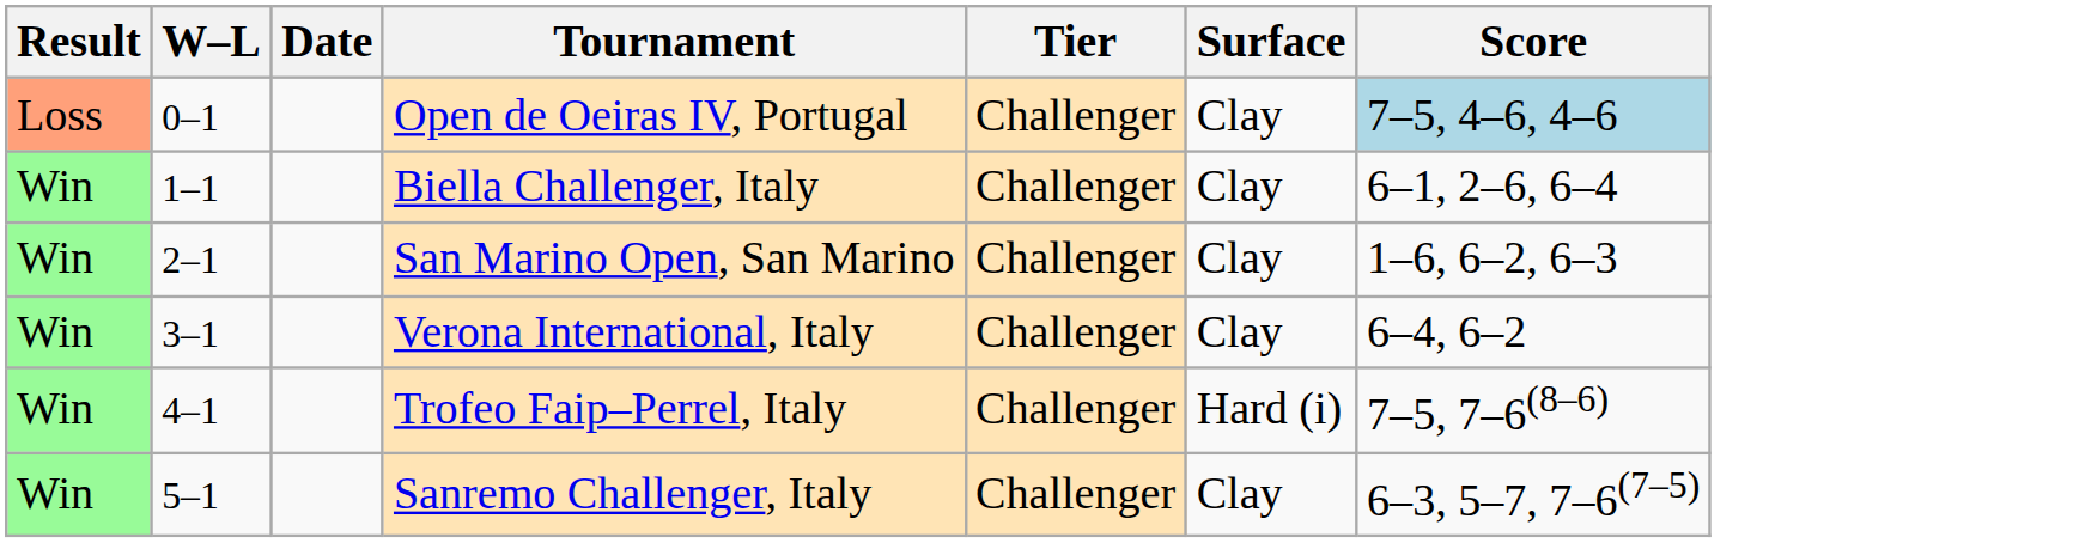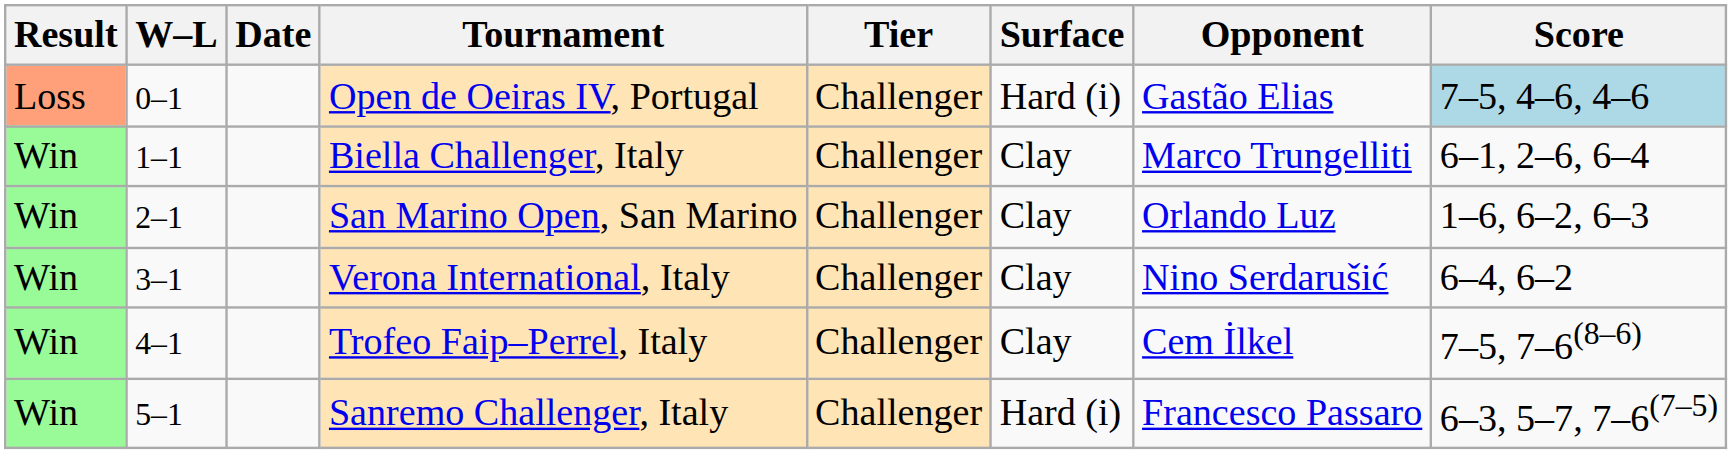 <table class="sortable wikitable">
 <tr>
 <th>Result</th>
 <th class="unsortable">W–L</th>
 <th>Date</th>
 <th>Tournament</th>
 <th>Tier</th>
 <th>Surface</th>
+<th>Opponent</th>
 <th class="unsortable">Score</th>
 </tr>
 <tr>
 <td bgcolor=FFA07A>Loss</td>
 <td><small>0–1</small></td>
 <td><a href='#'></a></td>
 <td style="background:moccasin;"><a href='#'>Open de Oeiras IV</a>, Portugal</td>
 <td style="background:moccasin;">Challenger</td>
-<td>Clay</td>
+<td>Hard (i)</td>
+<td> <a href='#'>Gastão Elias</a></td>
 <td style="background: lightblue;">7–5, 4–6, 4–6</td>
 </tr>
 <tr>
 <td bgcolor=98fb98>Win</td>
 <td><small>1–1</small></td>
 <td><a href='#'></a></td>
 <td style="background:moccasin;"><a href='#'>Biella Challenger</a>, Italy</td>
 <td style="background:moccasin;">Challenger</td>
 <td>Clay</td>
+<td> <a href='#'>Marco Trungelliti</a></td>
 <td>6–1, 2–6, 6–4</td>
 </tr>
 <tr>
 <td bgcolor=98fb98>Win</td>
 <td><small>2–1</small></td>
 <td><a href='#'></a></td>
 <td style="background:moccasin;"><a href='#'>San Marino Open</a>, San Marino</td>
 <td style="background:moccasin;">Challenger</td>
 <td>Clay</td>
+<td> <a href='#'>Orlando Luz</a></td>
 <td>1–6, 6–2, 6–3</td>
 </tr>
 <tr>
 <td bgcolor=98fb98>Win</td>
 <td><small>3–1</small></td>
 <td><a href='#'></a></td>
 <td style="background:moccasin;"><a href='#'>Verona International</a>, Italy</td>
 <td style="background:moccasin;">Challenger</td>
 <td>Clay</td>
+<td> <a href='#'>Nino Serdarušić</a></td>
 <td>6–4, 6–2</td>
 </tr>
 <tr>
 <td bgcolor=98fb98>Win</td>
 <td><small>4–1</small></td>
 <td><a href='#'></a></td>
 <td style="background:moccasin;"><a href='#'>Trofeo Faip–Perrel</a>, Italy</td>
 <td style="background:moccasin;">Challenger</td>
-<td>Hard (i)</td>
+<td>Clay</td>
+<td> <a href='#'>Cem İlkel</a></td>
 <td>7–5, 7–6<sup>(8–6)</sup></td>
 </tr>
 <tr>
 <td bgcolor=98fb98>Win</td>
 <td><small>5–1</small></td>
 <td><a href='#'></a></td>
 <td style="background:moccasin;"><a href='#'>Sanremo Challenger</a>, Italy</td>
 <td style="background:moccasin;">Challenger</td>
-<td>Clay</td>
+<td>Hard (i)</td>
+<td> <a href='#'>Francesco Passaro</a></td>
 <td>6–3, 5–7, 7–6<sup>(7–5)</sup></td>
 </tr>
 </table>
